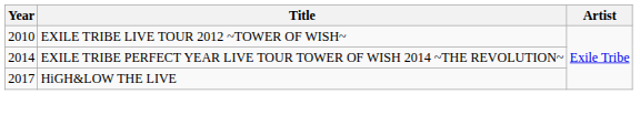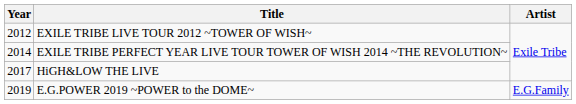 <table class="wikitable">
 <tr>
 <th>Year</th>
 <th>Title</th>
 <th>Artist</th>
 </tr>
 <tr>
-<td>2010</td>
+<td>2012</td>
 <td>EXILE TRIBE LIVE TOUR 2012 ~TOWER OF WISH~</td>
 <td rowspan="3"><a href='#'>Exile Tribe</a></td>
 </tr>
 <tr>
 <td>2014</td>
 <td>EXILE TRIBE PERFECT YEAR LIVE TOUR TOWER OF WISH 2014 ~THE REVOLUTION~</td>
 </tr>
 <tr>
 <td>2017</td>
 <td>HiGH&LOW THE LIVE</td>
 </tr>
+<tr>
+<td>2019</td>
+<td>E.G.POWER 2019 ~POWER to the DOME~</td>
+<td><a href='#'>E.G.Family</a></td>
+</tr>
 </table>
